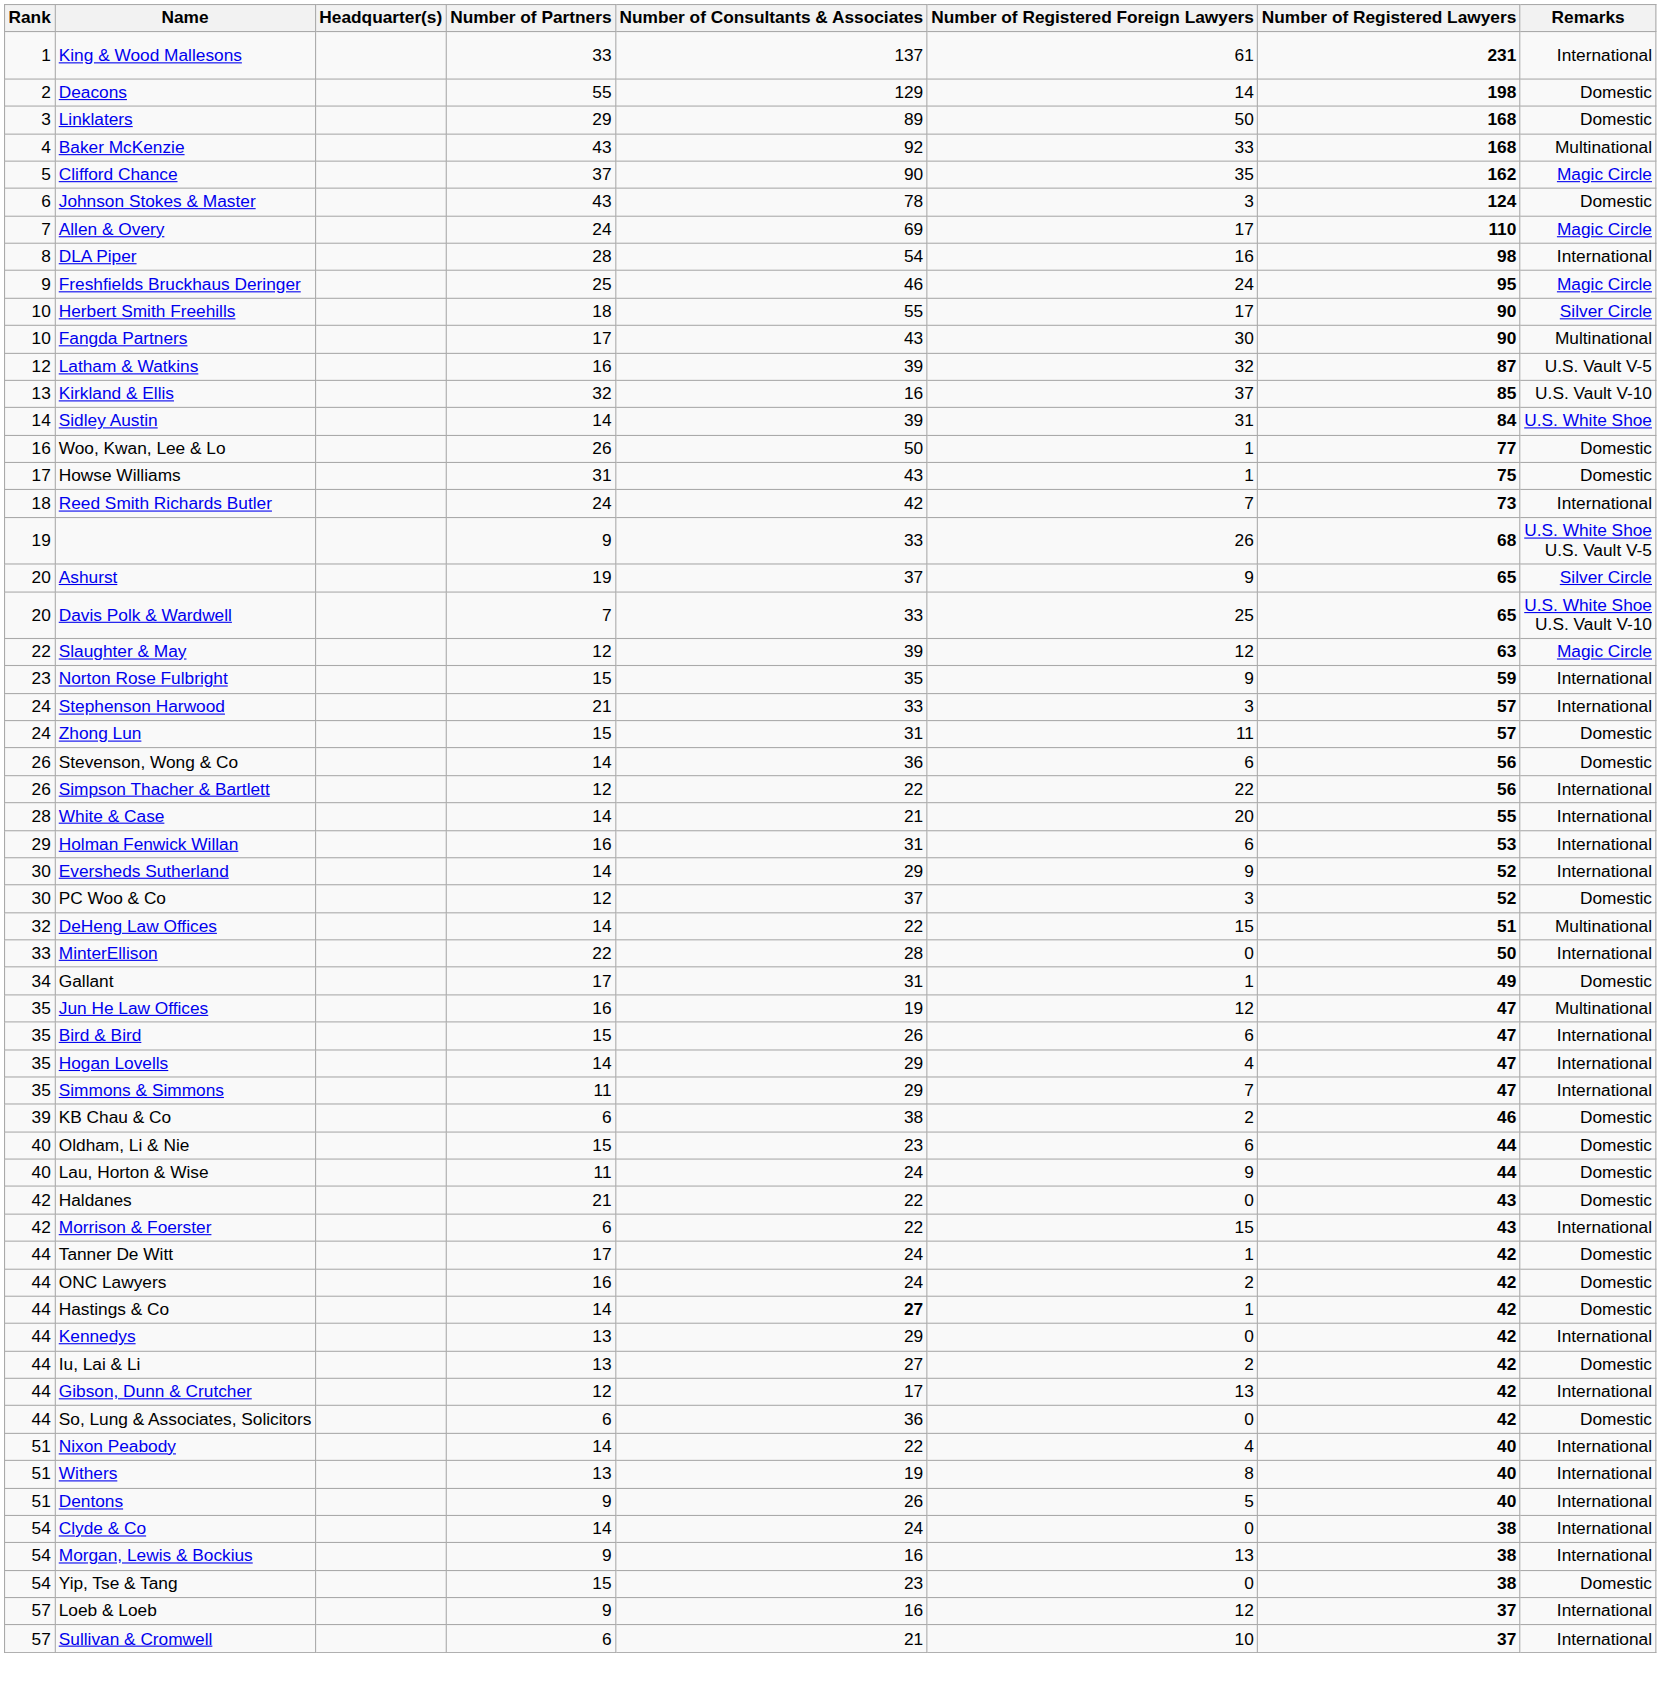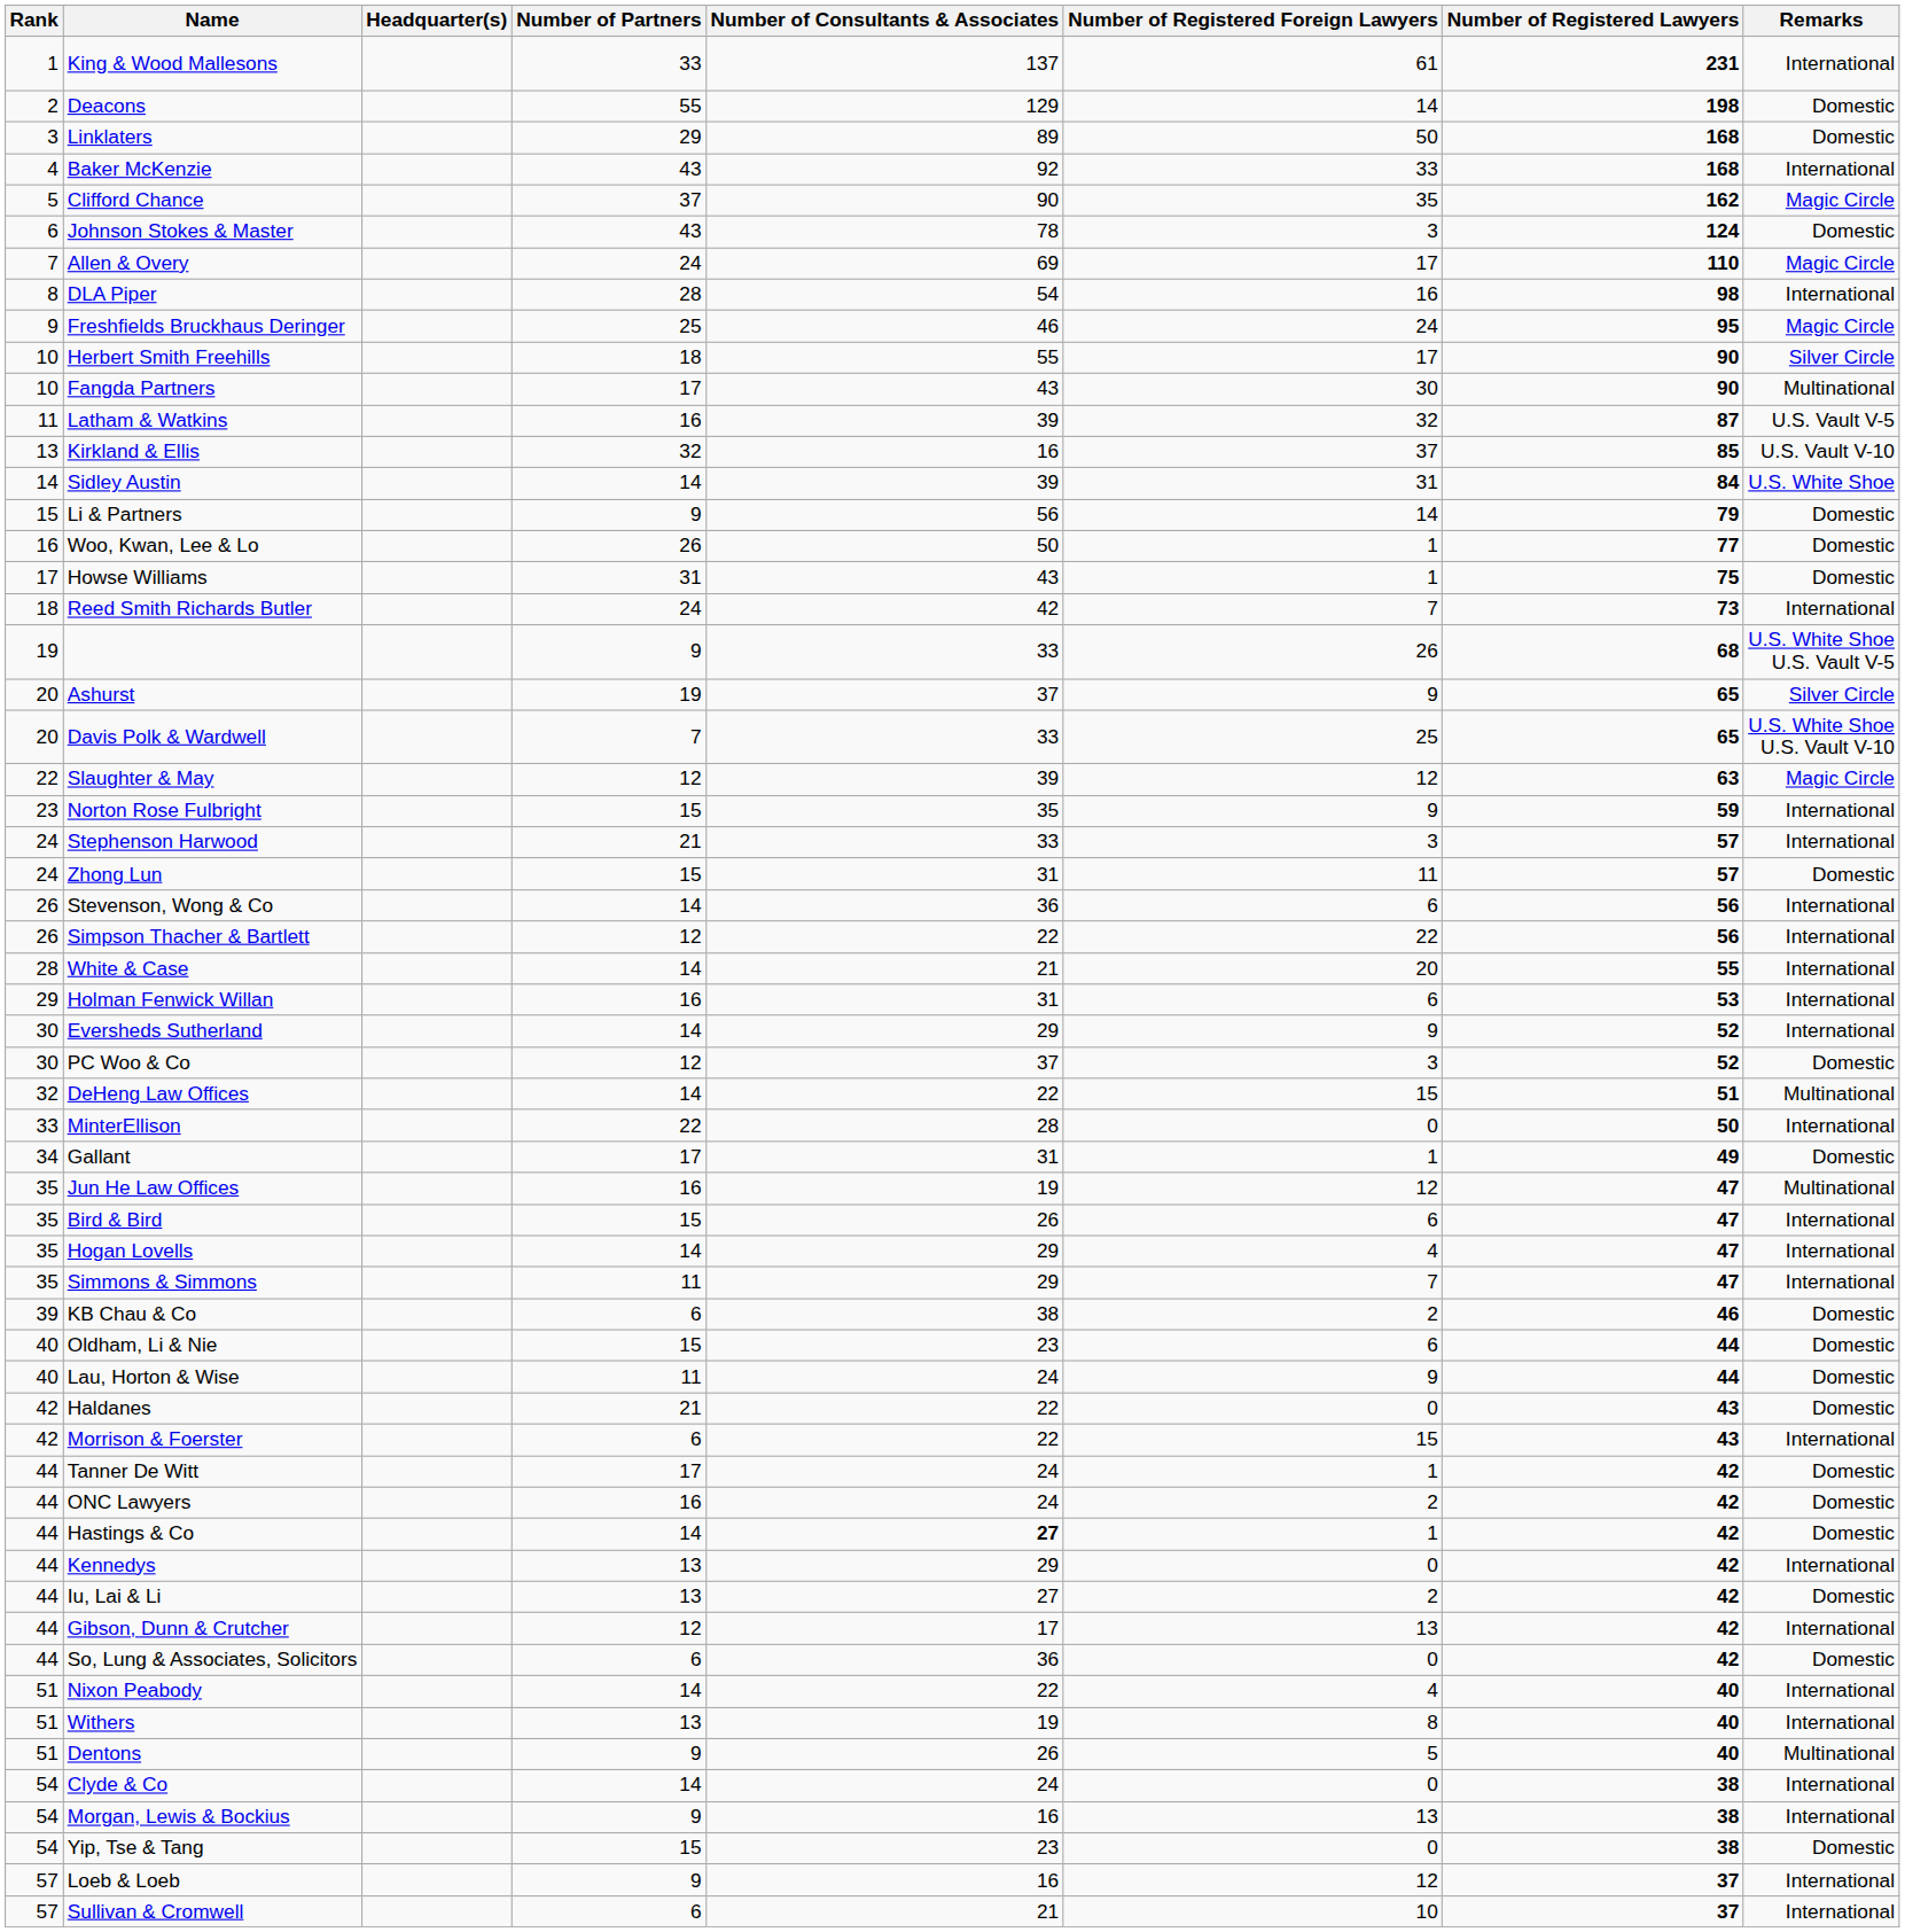 <table class="wikitable sortable">
 <tr>
 <th>Rank</th>
 <th>Name</th>
 <th>Headquarter(s)</th>
 <th>Number of Partners</th>
 <th>Number of Consultants & Associates</th>
 <th>Number of Registered Foreign Lawyers</th>
 <th>Number of Registered Lawyers</th>
 <th><strong>Remarks</strong></th>
 </tr>
 <tr align=right>
 <td>1</td>
 <td align=left><a href='#'>King & Wood Mallesons</a></td>
 <td align=left><br><br></td>
 <td>33</td>
 <td>137</td>
 <td>61</td>
 <td><strong>231</strong></td>
 <td>International</td>
 </tr>
 <tr align=right>
 <td>2</td>
 <td align=left><a href='#'>Deacons</a></td>
 <td align=left></td>
 <td>55</td>
 <td>129</td>
 <td>14</td>
 <td><strong>198</strong></td>
 <td>Domestic</td>
 </tr>
 <tr align=right>
 <td>3</td>
 <td align=left><a href='#'>Linklaters</a></td>
 <td align=left></td>
 <td>29</td>
 <td>89</td>
 <td>50</td>
 <td><strong>168</strong></td>
 <td>Domestic</td>
 </tr>
 <tr align=right>
 <td>4</td>
 <td align=left><a href='#'>Baker McKenzie</a></td>
 <td align=left></td>
 <td>43</td>
 <td>92</td>
 <td>33</td>
 <td><strong>168</strong></td>
-<td>Multinational</td>
+<td>International</td>
 </tr>
 <tr align=right>
 <td>5</td>
 <td align=left><a href='#'>Clifford Chance</a></td>
 <td align=left></td>
 <td>37</td>
 <td>90</td>
 <td>35</td>
 <td><strong>162</strong></td>
 <td><a href='#'>Magic Circle</a></td>
 </tr>
 <tr align=right>
 <td>6</td>
 <td align=left><a href='#'>Johnson Stokes & Master</a></td>
 <td align=left></td>
 <td>43</td>
 <td>78</td>
 <td>3</td>
 <td><strong>124</strong></td>
 <td>Domestic</td>
 </tr>
 <tr align=right>
 <td>7</td>
 <td align=left><a href='#'>Allen & Overy</a></td>
 <td align=left></td>
 <td>24</td>
 <td>69</td>
 <td>17</td>
 <td><strong>110</strong></td>
 <td><a href='#'>Magic Circle</a></td>
 </tr>
 <tr align=right>
 <td>8</td>
 <td align=left><a href='#'>DLA Piper</a></td>
 <td align=left><br></td>
 <td>28</td>
 <td>54</td>
 <td>16</td>
 <td><strong>98</strong></td>
 <td>International</td>
 </tr>
 <tr align=right>
 <td>9</td>
 <td align=left><a href='#'>Freshfields Bruckhaus Deringer</a></td>
 <td align=left></td>
 <td>25</td>
 <td>46</td>
 <td>24</td>
 <td><strong>95</strong></td>
 <td><a href='#'>Magic Circle</a></td>
 </tr>
 <tr align=right>
 <td>10</td>
 <td align=left><a href='#'>Herbert Smith Freehills</a></td>
 <td align=left><br></td>
 <td>18</td>
 <td>55</td>
 <td>17</td>
 <td><strong>90</strong></td>
 <td><a href='#'>Silver Circle</a></td>
 </tr>
 <tr align="right">
 <td>10</td>
 <td align="left"><a href='#'>Fangda Partners</a></td>
 <td align="left"></td>
 <td>17</td>
 <td>43</td>
 <td>30</td>
 <td><strong>90</strong></td>
 <td>Multinational</td>
 </tr>
 <tr align=right>
-<td>12</td>
+<td>11</td>
 <td align=left><a href='#'>Latham & Watkins</a></td>
 <td align=left></td>
 <td>16</td>
 <td>39</td>
 <td>32</td>
 <td><strong>87</strong></td>
 <td>U.S. Vault V-5</td>
 </tr>
 <tr align=right>
 <td>13</td>
 <td align=left><a href='#'>Kirkland & Ellis</a></td>
 <td align=left></td>
 <td>32</td>
 <td>16</td>
 <td>37</td>
 <td><strong>85</strong></td>
 <td>U.S. Vault V-10</td>
 </tr>
 <tr align=right>
 <td>14</td>
 <td align=left><a href='#'>Sidley Austin</a></td>
 <td align=left></td>
 <td>14</td>
 <td>39</td>
 <td>31</td>
 <td><strong>84</strong></td>
 <td><a href='#'>U.S. White Shoe</a></td>
+</tr>
+<tr align="right">
+<td>15</td>
+<td align="left">Li & Partners</td>
+<td align="left"></td>
+<td>9</td>
+<td>56</td>
+<td>14</td>
+<td><strong>79</strong></td>
+<td>Domestic</td>
 </tr>
 <tr align="right">
 <td>16</td>
 <td align="left">Woo, Kwan, Lee & Lo</td>
 <td align="left"></td>
 <td>26</td>
 <td>50</td>
 <td>1</td>
 <td><strong>77</strong></td>
 <td>Domestic</td>
 </tr>
 <tr align="right">
 <td>17</td>
 <td align="left">Howse Williams</td>
 <td align="left"><br></td>
 <td>31</td>
 <td>43</td>
 <td>1</td>
 <td><strong>75</strong></td>
 <td>Domestic</td>
 </tr>
 <tr align=right>
 <td>18</td>
 <td align=left><a href='#'>Reed Smith Richards Butler</a></td>
 <td align=left></td>
 <td>24</td>
 <td>42</td>
 <td>7</td>
 <td><strong>73</strong></td>
 <td>International</td>
 </tr>
 <tr align=right>
 <td>19</td>
 <td align=left></td>
 <td align=left></td>
 <td>9</td>
 <td>33</td>
 <td>26</td>
 <td><strong>68</strong></td>
 <td><a href='#'>U.S. White Shoe</a><br>U.S. Vault V-5</td>
 </tr>
 <tr align=right>
 <td>20</td>
 <td align=left><a href='#'>Ashurst</a></td>
 <td align=left></td>
 <td>19</td>
 <td>37</td>
 <td>9</td>
 <td><strong>65</strong></td>
 <td><a href='#'>Silver Circle</a></td>
 </tr>
 <tr align=right>
 <td>20</td>
 <td align=left><a href='#'>Davis Polk & Wardwell</a></td>
 <td align=left></td>
 <td>7</td>
 <td>33</td>
 <td>25</td>
 <td><strong>65</strong></td>
 <td><a href='#'>U.S. White Shoe</a><br>U.S. Vault V-10</td>
 </tr>
 <tr align=right>
 <td>22</td>
 <td align=left><a href='#'>Slaughter & May</a></td>
 <td align=left></td>
 <td>12</td>
 <td>39</td>
 <td>12</td>
 <td><strong>63</strong></td>
 <td><a href='#'>Magic Circle</a></td>
 </tr>
 <tr align="right">
 <td>23</td>
 <td align="left"><a href='#'>Norton Rose Fulbright</a></td>
 <td align="left"><br></td>
 <td>15</td>
 <td>35</td>
 <td>9</td>
 <td><strong>59</strong></td>
 <td>International</td>
 </tr>
 <tr align=right>
 <td>24</td>
 <td align=left><a href='#'>Stephenson Harwood</a></td>
 <td align=left></td>
 <td>21</td>
 <td>33</td>
 <td>3</td>
 <td><strong>57</strong></td>
 <td>International</td>
 </tr>
 <tr align=right>
 <td>24</td>
 <td align=left><a href='#'>Zhong Lun</a></td>
 <td align=left></td>
 <td>15</td>
 <td>31</td>
 <td>11</td>
 <td><strong>57</strong></td>
 <td>Domestic</td>
 </tr>
 <tr align=right>
 <td>26</td>
 <td align=left>Stevenson, Wong & Co</td>
 <td align=left></td>
 <td>14</td>
 <td>36</td>
 <td>6</td>
 <td><strong>56</strong></td>
-<td>Domestic</td>
+<td>International</td>
 </tr>
 <tr align=right>
 <td>26</td>
 <td align=left><a href='#'>Simpson Thacher & Bartlett</a></td>
 <td align=left></td>
 <td>12</td>
 <td>22</td>
 <td>22</td>
 <td><strong>56</strong></td>
 <td>International</td>
 </tr>
 <tr align=right>
 <td>28</td>
 <td align=left><a href='#'>White & Case</a></td>
 <td align=left></td>
 <td>14</td>
 <td>21</td>
 <td>20</td>
 <td><strong>55</strong></td>
 <td>International</td>
 </tr>
 <tr align=right>
 <td>29</td>
 <td align=left><a href='#'>Holman Fenwick Willan</a></td>
 <td align=left></td>
 <td>16</td>
 <td>31</td>
 <td>6</td>
 <td><strong>53</strong></td>
 <td>International</td>
 </tr>
 <tr align=right>
 <td>30</td>
 <td align=left><a href='#'>Eversheds Sutherland</a></td>
 <td align=left></td>
 <td>14</td>
 <td>29</td>
 <td>9</td>
 <td><strong>52</strong></td>
 <td>International</td>
 </tr>
 <tr align=right>
 <td>30</td>
 <td align=left>PC Woo & Co</td>
 <td align=left></td>
 <td>12</td>
 <td>37</td>
 <td>3</td>
 <td><strong>52</strong></td>
 <td>Domestic</td>
 </tr>
 <tr align=right>
 <td>32</td>
 <td align=left><a href='#'>DeHeng Law Offices</a></td>
 <td align=left></td>
 <td>14</td>
 <td>22</td>
 <td>15</td>
 <td><strong>51</strong></td>
 <td>Multinational</td>
 </tr>
 <tr align=right>
 <td>33</td>
 <td align=left><a href='#'>MinterEllison</a></td>
 <td align=left></td>
 <td>22</td>
 <td>28</td>
 <td>0</td>
 <td><strong>50</strong></td>
 <td>International</td>
 </tr>
 <tr align=right>
 <td>34</td>
 <td align=left>Gallant</td>
 <td align=left></td>
 <td>17</td>
 <td>31</td>
 <td>1</td>
 <td><strong>49</strong></td>
 <td>Domestic</td>
 </tr>
 <tr align=right>
 <td>35</td>
 <td align=left><a href='#'>Jun He Law Offices</a></td>
 <td align=left></td>
 <td>16</td>
 <td>19</td>
 <td>12</td>
 <td><strong>47</strong></td>
 <td>Multinational</td>
 </tr>
 <tr align=right>
 <td>35</td>
 <td align=left><a href='#'>Bird & Bird</a></td>
 <td align=left></td>
 <td>15</td>
 <td>26</td>
 <td>6</td>
 <td><strong>47</strong></td>
 <td>International</td>
 </tr>
 <tr align=right>
 <td>35</td>
 <td align=left><a href='#'>Hogan Lovells</a></td>
 <td align=left><br></td>
 <td>14</td>
 <td>29</td>
 <td>4</td>
 <td><strong>47</strong></td>
 <td>International</td>
 </tr>
 <tr align=right>
 <td>35</td>
 <td align=left><a href='#'>Simmons & Simmons</a></td>
 <td align=left></td>
 <td>11</td>
 <td>29</td>
 <td>7</td>
 <td><strong>47</strong></td>
 <td>International</td>
 </tr>
 <tr align=right>
 <td>39</td>
 <td align=left>KB Chau & Co</td>
 <td align=left></td>
 <td>6</td>
 <td>38</td>
 <td>2</td>
 <td><strong>46</strong></td>
 <td>Domestic</td>
 </tr>
 <tr align=right>
 <td>40</td>
 <td align=left>Oldham, Li & Nie</td>
 <td align=left><br></td>
 <td>15</td>
 <td>23</td>
 <td>6</td>
 <td><strong>44</strong></td>
 <td>Domestic</td>
 </tr>
 <tr align=right>
 <td>40</td>
 <td align=left>Lau, Horton & Wise</td>
 <td align=left><br></td>
 <td>11</td>
 <td>24</td>
 <td>9</td>
 <td><strong>44</strong></td>
 <td>Domestic</td>
 </tr>
 <tr align=right>
 <td>42</td>
 <td align=left>Haldanes</td>
 <td align=left></td>
 <td>21</td>
 <td>22</td>
 <td>0</td>
 <td><strong>43</strong></td>
 <td>Domestic</td>
 </tr>
 <tr align=right>
 <td>42</td>
 <td align=left><a href='#'>Morrison & Foerster</a></td>
 <td align=left></td>
 <td>6</td>
 <td>22</td>
 <td>15</td>
 <td><strong>43</strong></td>
 <td>International</td>
 </tr>
 <tr align=right>
 <td>44</td>
 <td align=left>Tanner De Witt</td>
 <td align=left></td>
 <td>17</td>
 <td>24</td>
 <td>1</td>
 <td><strong>42</strong></td>
 <td>Domestic</td>
 </tr>
 <tr align=right>
 <td>44</td>
 <td align=left>ONC Lawyers</td>
 <td align=left></td>
 <td>16</td>
 <td>24</td>
 <td>2</td>
 <td><strong>42</strong></td>
 <td>Domestic</td>
 </tr>
 <tr align=right>
 <td>44</td>
 <td align=left>Hastings & Co</td>
 <td align=left></td>
 <td>14</td>
 <td><strong>27</strong></td>
 <td>1</td>
 <td><strong>42</strong></td>
 <td>Domestic</td>
 </tr>
 <tr align=right>
 <td>44</td>
 <td align=left><a href='#'>Kennedys</a></td>
 <td align=left></td>
 <td>13</td>
 <td>29</td>
 <td>0</td>
 <td><strong>42</strong></td>
 <td>International</td>
 </tr>
 <tr align=right>
 <td>44</td>
 <td align=left>Iu, Lai & Li</td>
 <td align=left></td>
 <td>13</td>
 <td>27</td>
 <td>2</td>
 <td><strong>42</strong></td>
 <td>Domestic</td>
 </tr>
 <tr align=right>
 <td>44</td>
 <td align=left><a href='#'>Gibson, Dunn & Crutcher</a></td>
 <td align=left></td>
 <td>12</td>
 <td>17</td>
 <td>13</td>
 <td><strong>42</strong></td>
 <td>International</td>
 </tr>
 <tr align=right>
 <td>44</td>
 <td align=left>So, Lung & Associates, Solicitors</td>
 <td align=left></td>
 <td>6</td>
 <td>36</td>
 <td>0</td>
 <td><strong>42</strong></td>
 <td>Domestic</td>
 </tr>
 <tr align=right>
 <td>51</td>
 <td align=left><a href='#'>Nixon Peabody</a></td>
 <td align=left><br></td>
 <td>14</td>
 <td>22</td>
 <td>4</td>
 <td><strong>40</strong></td>
 <td>International</td>
 </tr>
 <tr align=right>
 <td>51</td>
 <td align=left><a href='#'>Withers</a></td>
 <td align=left></td>
 <td>13</td>
 <td>19</td>
 <td>8</td>
 <td><strong>40</strong></td>
 <td>International</td>
 </tr>
 <tr align=right>
 <td>51</td>
 <td align=left><a href='#'>Dentons</a></td>
 <td align=left><br></td>
 <td>9</td>
 <td>26</td>
 <td>5</td>
 <td><strong>40</strong></td>
-<td>International</td>
+<td>Multinational</td>
 </tr>
 <tr align=right>
 <td>54</td>
 <td align=left><a href='#'>Clyde & Co</a></td>
 <td align=left></td>
 <td>14</td>
 <td>24</td>
 <td>0</td>
 <td><strong>38</strong></td>
 <td>International</td>
 </tr>
 <tr align=right>
 <td>54</td>
 <td align=left><a href='#'>Morgan, Lewis & Bockius</a></td>
 <td align=left></td>
 <td>9</td>
 <td>16</td>
 <td>13</td>
 <td><strong>38</strong></td>
 <td>International</td>
 </tr>
 <tr align=right>
 <td>54</td>
 <td align=left>Yip, Tse & Tang</td>
 <td align=left></td>
 <td>15</td>
 <td>23</td>
 <td>0</td>
 <td><strong>38</strong></td>
 <td>Domestic</td>
 </tr>
 <tr align=right>
 <td>57</td>
 <td align=left>Loeb & Loeb</td>
 <td align=left></td>
 <td>9</td>
 <td>16</td>
 <td>12</td>
 <td><strong>37</strong></td>
 <td>International</td>
 </tr>
 <tr align=right>
 <td>57</td>
 <td align=left><a href='#'>Sullivan & Cromwell</a></td>
 <td align=left></td>
 <td>6</td>
 <td>21</td>
 <td>10</td>
 <td><strong>37</strong></td>
 <td>International</td>
 </tr>
 </table>
